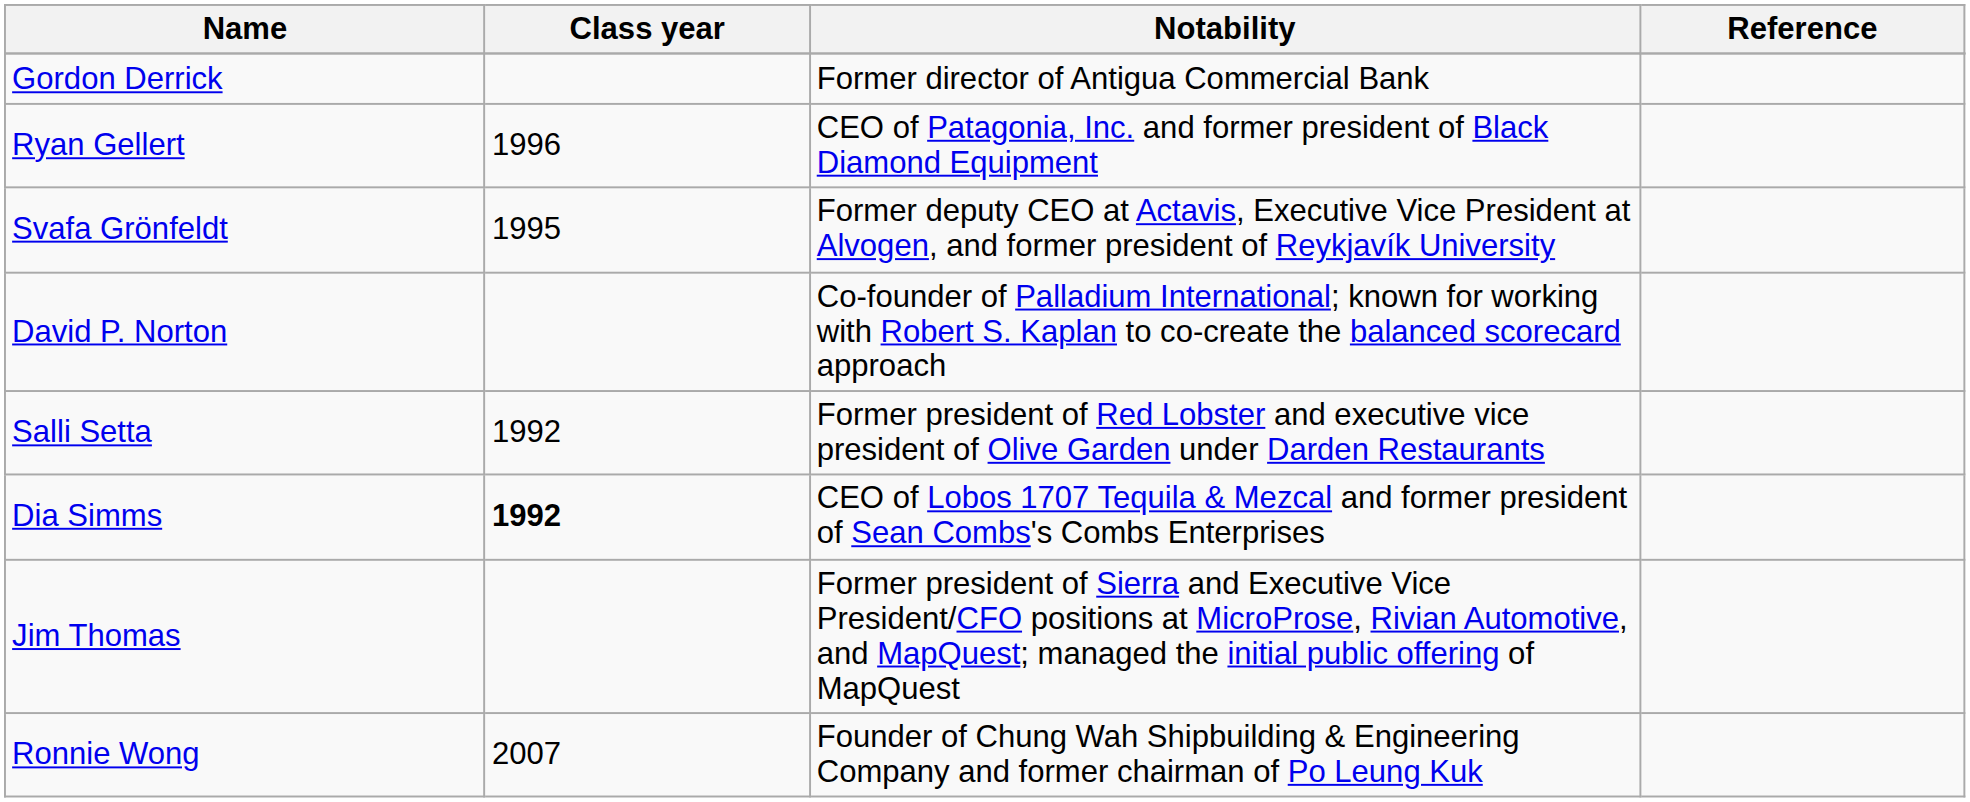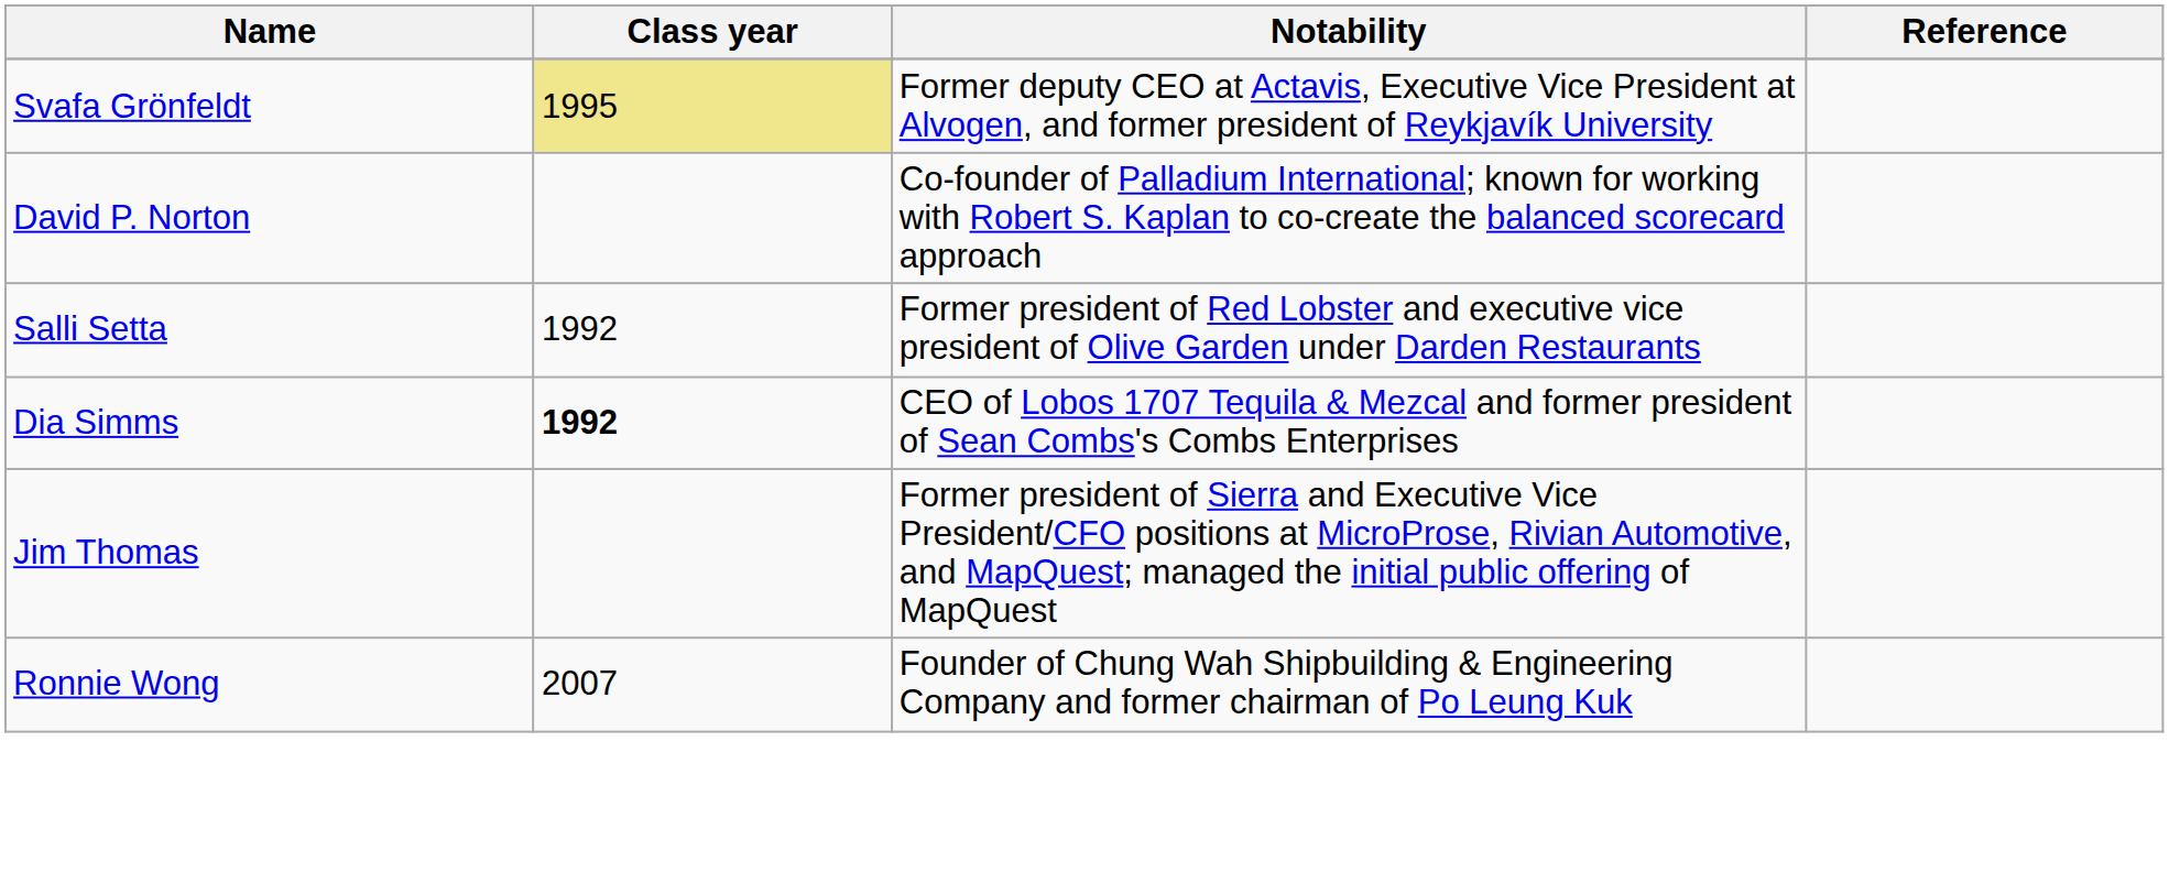 <table class="wikitable sortable" style="width: 80%;">
 <tr valign="top">
 <th style="width: 15em;">Name</th>
 <th style="width: 10em;">Class year</th>
 <th>Notability</th>
 <th class="unsortable"  style="width: 10em;">Reference</th>
 </tr>
 <tr>
 </tr>
 <tr>
-<td><a href='#'>Gordon Derrick</a></td>
-<td></td>
-<td>Former director of Antigua Commercial Bank</td>
-<td></td>
-</tr>
-<tr>
-<td><a href='#'>Ryan Gellert</a></td>
-<td>1996</td>
-<td>CEO of <a href='#'>Patagonia, Inc.</a> and former president of <a href='#'>Black Diamond Equipment</a></td>
-<td></td>
-</tr>
-<tr>
 <td><a href='#'>Svafa Grönfeldt</a></td>
-<td>1995</td>
+<td style="background: khaki;">1995</td>
 <td>Former deputy CEO at <a href='#'>Actavis</a>, Executive Vice President at <a href='#'>Alvogen</a>, and former president of <a href='#'>Reykjavík University</a></td>
 <td></td>
 </tr>
 <tr>
 <td><a href='#'>David P. Norton</a></td>
 <td></td>
 <td>Co-founder of <a href='#'>Palladium International</a>; known for working with <a href='#'>Robert S. Kaplan</a> to co-create the <a href='#'>balanced scorecard</a> approach</td>
 <td></td>
 </tr>
 <tr>
 <td><a href='#'>Salli Setta</a></td>
 <td>1992</td>
 <td>Former president of <a href='#'>Red Lobster</a> and executive vice president of <a href='#'>Olive Garden</a> under <a href='#'>Darden Restaurants</a></td>
 <td></td>
 </tr>
 <tr>
 <td><a href='#'>Dia Simms</a></td>
 <td><strong>1992</strong></td>
 <td>CEO of <a href='#'>Lobos 1707 Tequila & Mezcal</a> and former president of <a href='#'>Sean Combs</a>'s Combs Enterprises</td>
 <td></td>
 </tr>
 <tr>
 <td><a href='#'>Jim Thomas</a></td>
 <td></td>
 <td>Former president of <a href='#'>Sierra</a> and Executive Vice President/<a href='#'>CFO</a> positions at  <a href='#'>MicroProse</a>, <a href='#'>Rivian Automotive</a>, and <a href='#'>MapQuest</a>; managed the <a href='#'>initial public offering</a> of MapQuest</td>
 <td></td>
 </tr>
 <tr>
 <td><a href='#'>Ronnie Wong</a></td>
 <td>2007</td>
 <td>Founder of Chung Wah Shipbuilding & Engineering Company and former chairman of <a href='#'>Po Leung Kuk</a></td>
 <td></td>
 </tr>
 </table>
